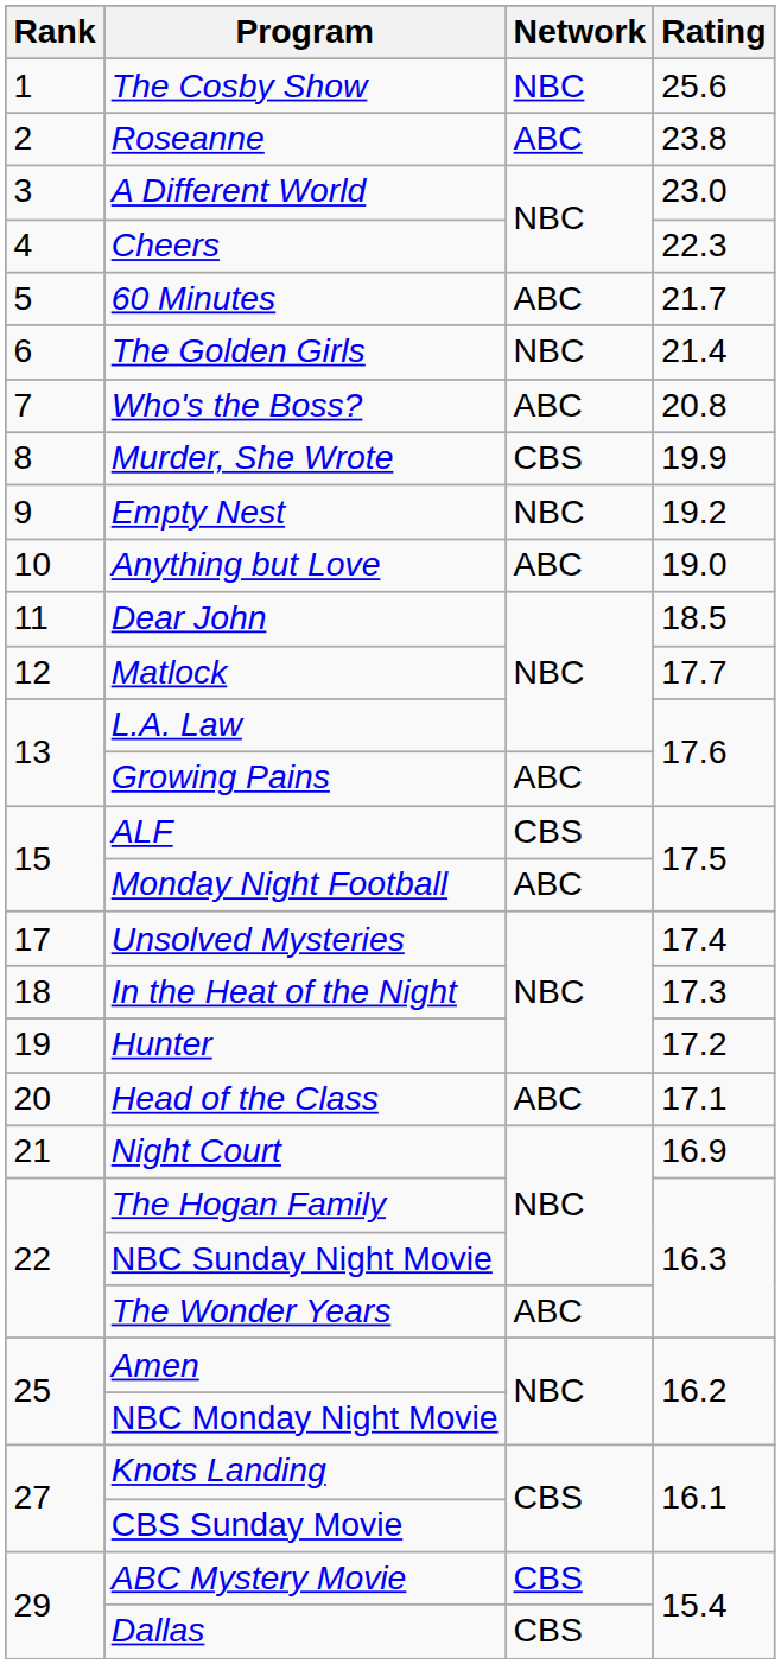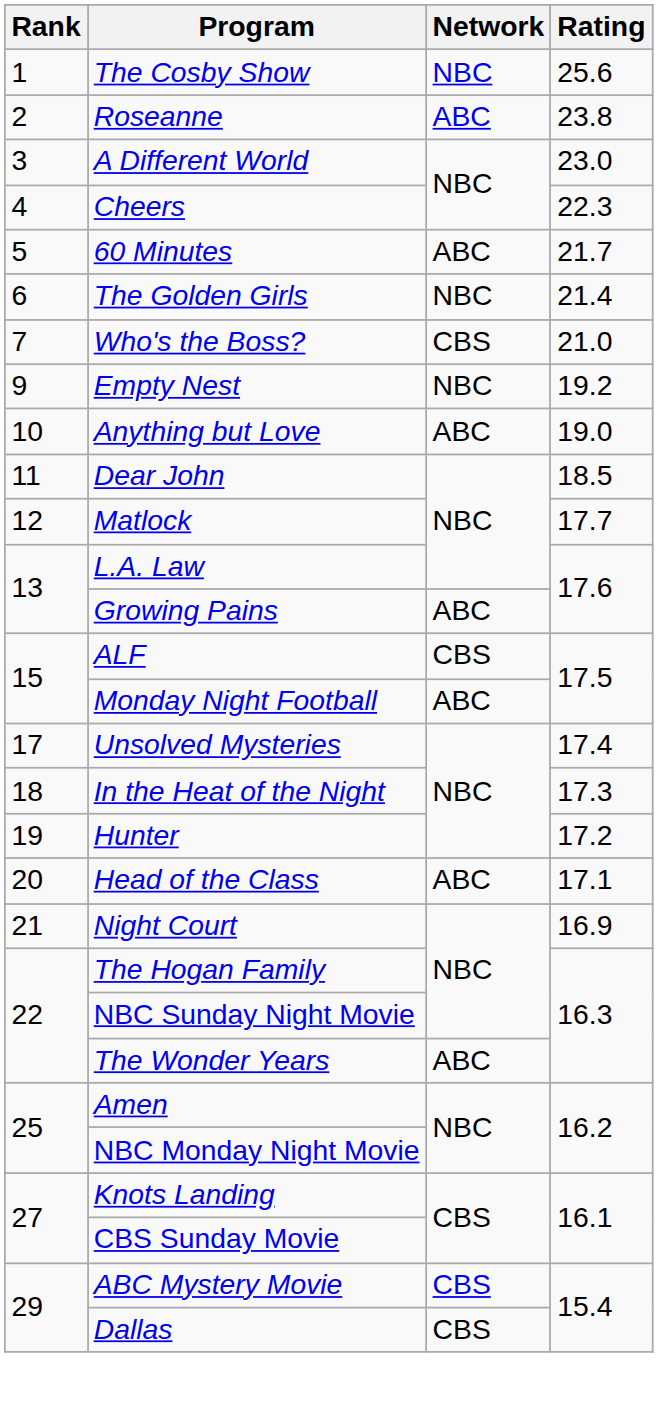 <table class="wikitable">
 <tr>
 <th>Rank</th>
 <th>Program</th>
 <th>Network</th>
 <th>Rating</th>
 </tr>
 <tr>
 <td>1</td>
 <td><em><a href='#'>The Cosby Show</a></em></td>
 <td><a href='#'>NBC</a></td>
 <td>25.6</td>
 </tr>
 <tr>
 <td>2</td>
 <td><em><a href='#'>Roseanne</a></em></td>
 <td><a href='#'>ABC</a></td>
 <td>23.8</td>
 </tr>
 <tr>
 <td>3</td>
 <td><em><a href='#'>A Different World</a></em></td>
 <td rowspan="2">NBC</td>
 <td>23.0</td>
 </tr>
 <tr>
 <td>4</td>
 <td><em><a href='#'>Cheers</a></em></td>
 <td>22.3</td>
 </tr>
 <tr>
 <td>5</td>
 <td><em><a href='#'>60 Minutes</a></em></td>
 <td>ABC</td>
 <td>21.7</td>
 </tr>
 <tr>
 <td>6</td>
 <td><em><a href='#'>The Golden Girls</a></em></td>
 <td>NBC</td>
 <td>21.4</td>
 </tr>
 <tr>
 <td>7</td>
 <td><em><a href='#'>Who's the Boss?</a></em></td>
-<td>ABC</td>
-<td>20.8</td>
-</tr>
-<tr>
-<td>8</td>
-<td><em><a href='#'>Murder, She Wrote</a></em></td>
 <td>CBS</td>
-<td>19.9</td>
+<td>21.0</td>
 </tr>
 <tr>
 <td>9</td>
 <td><em><a href='#'>Empty Nest</a></em></td>
 <td>NBC</td>
 <td>19.2</td>
 </tr>
 <tr>
 <td>10</td>
 <td><em><a href='#'>Anything but Love</a></em></td>
 <td>ABC</td>
 <td>19.0</td>
 </tr>
 <tr>
 <td>11</td>
 <td><em><a href='#'>Dear John</a></em></td>
 <td rowspan="3">NBC</td>
 <td>18.5</td>
 </tr>
 <tr>
 <td>12</td>
 <td><em><a href='#'>Matlock</a></em></td>
 <td>17.7</td>
 </tr>
 <tr>
 <td rowspan="2">13</td>
 <td><em><a href='#'>L.A. Law</a></em></td>
 <td rowspan="2">17.6</td>
 </tr>
 <tr>
 <td><em><a href='#'>Growing Pains</a></em></td>
 <td>ABC</td>
 </tr>
 <tr>
 <td rowspan="2">15</td>
 <td><em><a href='#'>ALF</a></em></td>
 <td>CBS</td>
 <td rowspan="2">17.5</td>
 </tr>
 <tr>
 <td><em><a href='#'>Monday Night Football</a></em></td>
 <td>ABC</td>
 </tr>
 <tr>
 <td>17</td>
 <td><em><a href='#'>Unsolved Mysteries</a></em></td>
 <td rowspan="3">NBC</td>
 <td>17.4</td>
 </tr>
 <tr>
 <td>18</td>
 <td><em><a href='#'>In the Heat of the Night</a></em></td>
 <td>17.3</td>
 </tr>
 <tr>
 <td>19</td>
 <td><em><a href='#'>Hunter</a></em></td>
 <td>17.2</td>
 </tr>
 <tr>
 <td>20</td>
 <td><em><a href='#'>Head of the Class</a></em></td>
 <td>ABC</td>
 <td>17.1</td>
 </tr>
 <tr>
 <td>21</td>
 <td><em><a href='#'>Night Court</a></em></td>
 <td rowspan="3">NBC</td>
 <td>16.9</td>
 </tr>
 <tr>
 <td rowspan="3">22</td>
 <td><em><a href='#'>The Hogan Family</a></em></td>
 <td rowspan="3">16.3</td>
 </tr>
 <tr>
 <td><a href='#'>NBC Sunday Night Movie</a></td>
 </tr>
 <tr>
 <td><em><a href='#'>The Wonder Years</a></em></td>
 <td>ABC</td>
 </tr>
 <tr>
 <td rowspan="2">25</td>
 <td><em><a href='#'>Amen</a></em></td>
 <td rowspan="2">NBC</td>
 <td rowspan="2">16.2</td>
 </tr>
 <tr>
 <td><a href='#'>NBC Monday Night Movie</a></td>
 </tr>
 <tr>
 <td rowspan="2">27</td>
 <td><em><a href='#'>Knots Landing</a></em></td>
 <td rowspan="2">CBS</td>
 <td rowspan="2">16.1</td>
 </tr>
 <tr>
 <td><a href='#'>CBS Sunday Movie</a></td>
 </tr>
 <tr>
 <td rowspan="2">29</td>
 <td><em><a href='#'>ABC Mystery Movie</a></em></td>
 <td><a href='#'>CBS</a></td>
 <td rowspan="2">15.4</td>
 </tr>
 <tr>
 <td><em><a href='#'>Dallas</a></em></td>
 <td>CBS</td>
 </tr>
 </table>
